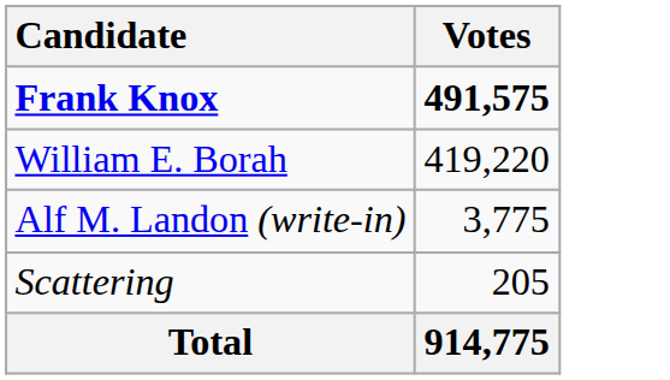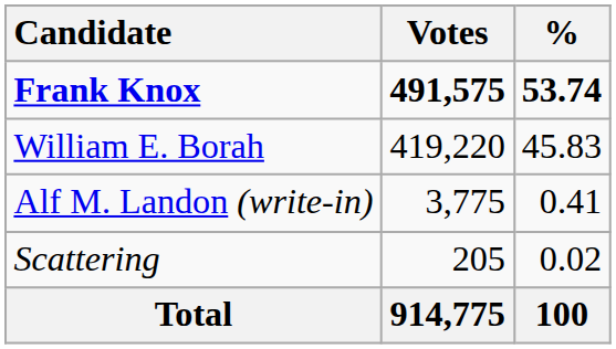 <table class="wikitable sortable plainrowheaders" style="text-align:right">
 <tr>
 <th style="text-align:left;">Candidate</th>
 <th>Votes</th>
+<th>%</th>
 </tr>
 <tr>
 <td style="text-align:left;"><strong><a href='#'>Frank Knox</a></strong></td>
 <td><strong>491,575</strong></td>
+<td><strong>53.74</strong></td>
 </tr>
 <tr>
 <td style="text-align:left;"><a href='#'>William E. Borah</a></td>
 <td>419,220</td>
+<td>45.83</td>
 </tr>
 <tr>
 <td style="text-align:left;"><a href='#'>Alf M. Landon</a> <em>(write-in)</em></td>
 <td>3,775</td>
+<td>0.41</td>
 </tr>
 <tr>
 <td style="text-align:left;"><em>Scattering</em></td>
 <td>205</td>
+<td>0.02</td>
 </tr>
 <tr class="sortbottom">
 <th>Total</th>
 <th>914,775</th>
+<th>100</th>
 </tr>
 </table>
